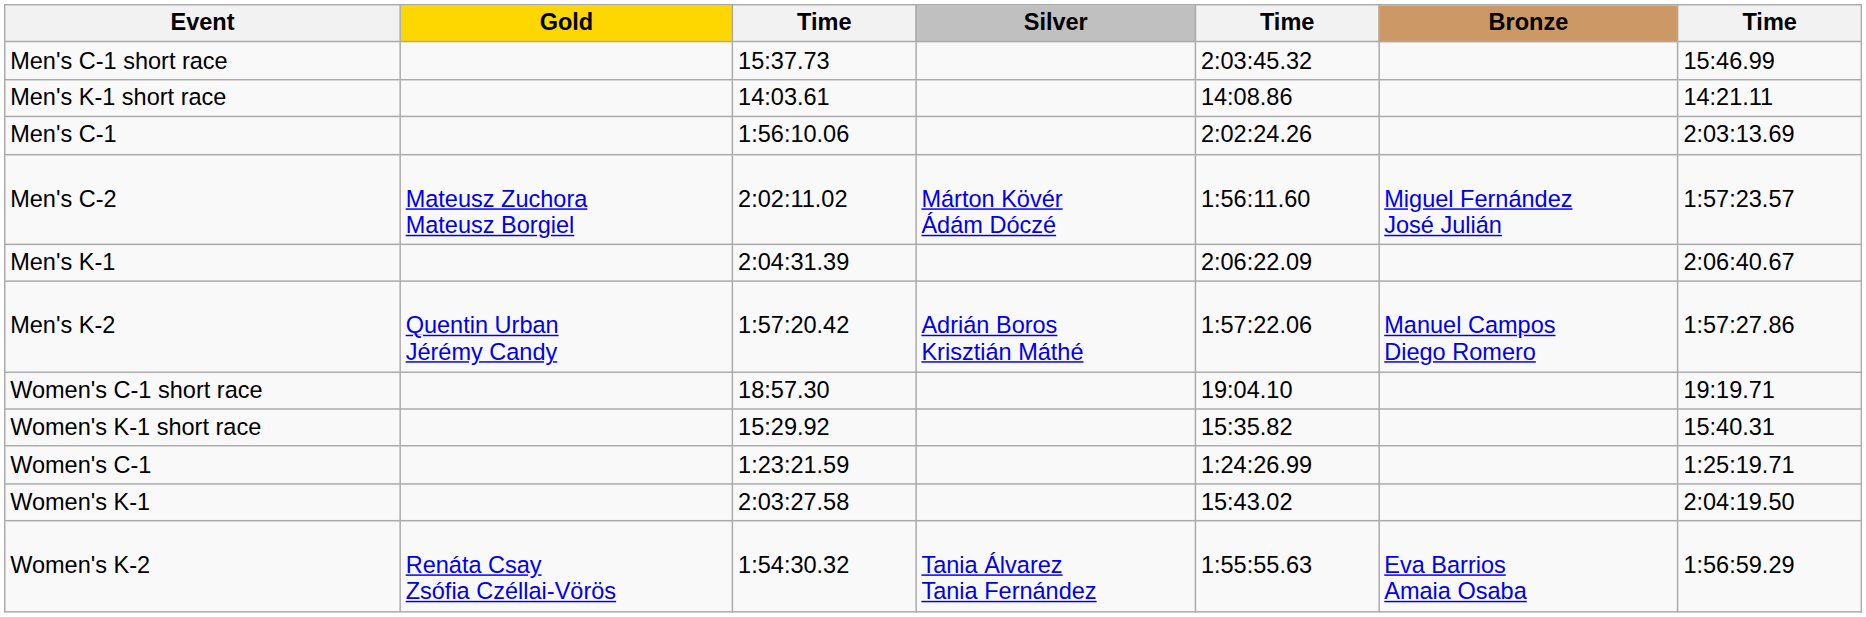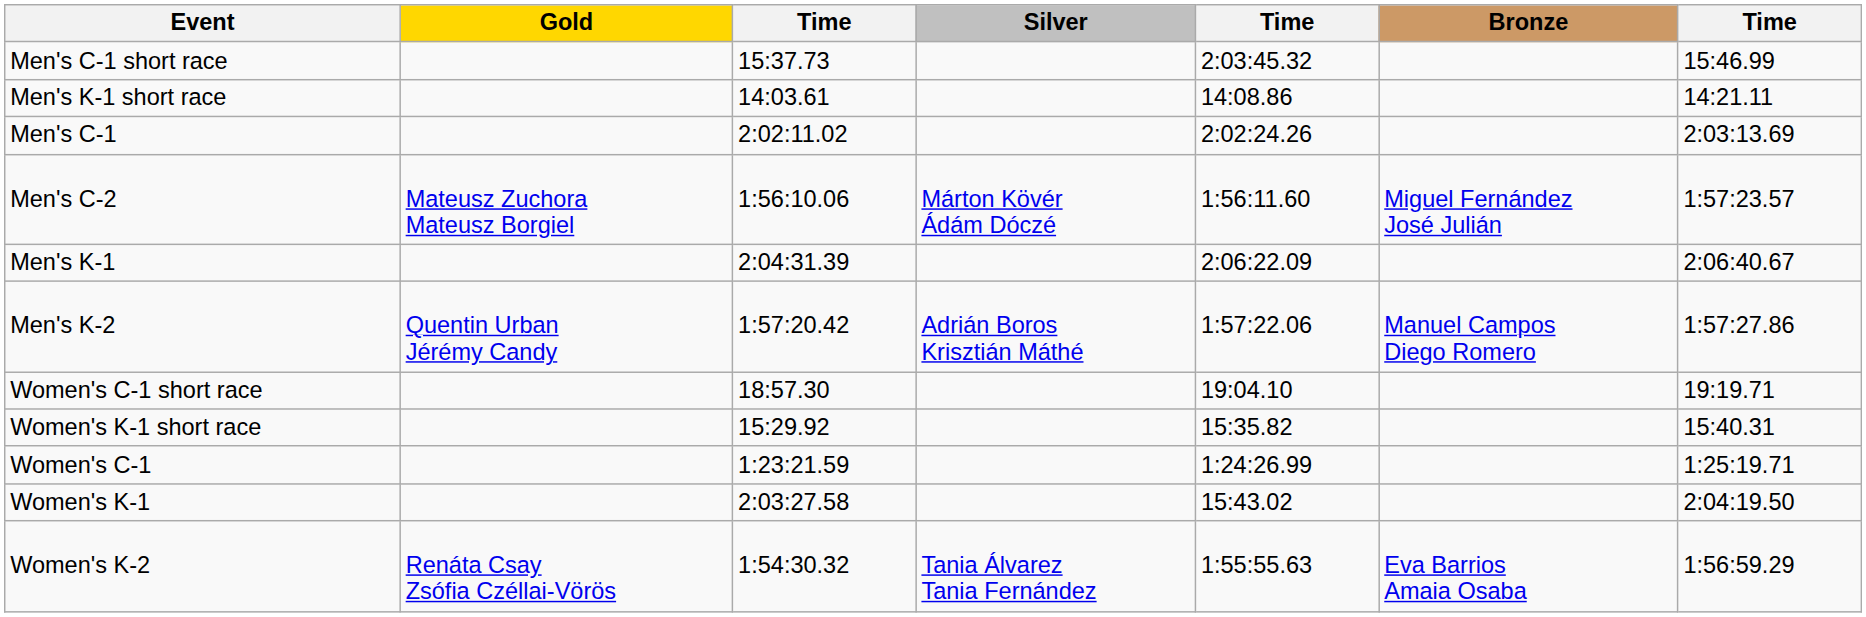 <table class="wikitable" width=100%>
 <tr>
 <th>Event</th>
 <td align=center bgcolor="gold"><strong>Gold</strong></td>
 <th>Time</th>
 <td align=center bgcolor="silver"><strong>Silver</strong></td>
 <th>Time</th>
 <td align=center bgcolor="CC9966"><strong>Bronze</strong></td>
 <th>Time</th>
 </tr>
 <tr>
 <td>Men's C-1 short race</td>
 <td></td>
 <td>15:37.73</td>
 <td></td>
 <td>2:03:45.32</td>
 <td></td>
 <td>15:46.99</td>
 </tr>
 <tr>
 <td>Men's K-1 short race</td>
 <td></td>
 <td>14:03.61</td>
 <td></td>
 <td>14:08.86</td>
 <td></td>
 <td>14:21.11</td>
 </tr>
 <tr>
 <td>Men's C-1</td>
 <td></td>
-<td>1:56:10.06</td>
+<td>2:02:11.02</td>
 <td></td>
 <td>2:02:24.26</td>
 <td></td>
 <td>2:03:13.69</td>
 </tr>
 <tr>
 <td>Men's C-2</td>
 <td><br><a href='#'>Mateusz Zuchora</a><br><a href='#'>Mateusz Borgiel</a></td>
-<td>2:02:11.02</td>
+<td>1:56:10.06</td>
 <td><br><a href='#'>Márton Kövér</a><br><a href='#'>Ádám Dóczé</a></td>
 <td>1:56:11.60</td>
 <td><br><a href='#'>Miguel Fernández</a><br><a href='#'>José Julián</a></td>
 <td>1:57:23.57</td>
 </tr>
 <tr>
 <td>Men's K-1</td>
 <td></td>
 <td>2:04:31.39</td>
 <td></td>
 <td>2:06:22.09</td>
 <td></td>
 <td>2:06:40.67</td>
 </tr>
 <tr>
 <td>Men's K-2</td>
 <td><br><a href='#'>Quentin Urban</a><br><a href='#'>Jérémy Candy</a></td>
 <td>1:57:20.42</td>
 <td><br><a href='#'>Adrián Boros</a><br><a href='#'>Krisztián Máthé</a></td>
 <td>1:57:22.06</td>
 <td><br><a href='#'>Manuel Campos</a><br><a href='#'>Diego Romero</a></td>
 <td>1:57:27.86</td>
 </tr>
 <tr>
 <td>Women's C-1 short race</td>
 <td></td>
 <td>18:57.30</td>
 <td></td>
 <td>19:04.10</td>
 <td></td>
 <td>19:19.71</td>
 </tr>
 <tr>
 <td>Women's K-1 short race</td>
 <td></td>
 <td>15:29.92</td>
 <td></td>
 <td>15:35.82</td>
 <td></td>
 <td>15:40.31</td>
 </tr>
 <tr>
 <td>Women's C-1</td>
 <td></td>
 <td>1:23:21.59</td>
 <td></td>
 <td>1:24:26.99</td>
 <td></td>
 <td>1:25:19.71</td>
 </tr>
 <tr>
 <td>Women's K-1</td>
 <td></td>
 <td>2:03:27.58</td>
 <td></td>
 <td>15:43.02</td>
 <td></td>
 <td>2:04:19.50</td>
 </tr>
 <tr>
 <td>Women's K-2</td>
 <td><br><a href='#'>Renáta Csay</a><br><a href='#'>Zsófia Czéllai-Vörös</a></td>
 <td>1:54:30.32</td>
 <td><br><a href='#'>Tania Álvarez</a><br><a href='#'>Tania Fernández</a></td>
 <td>1:55:55.63</td>
 <td><br><a href='#'>Eva Barrios</a><br><a href='#'>Amaia Osaba</a></td>
 <td>1:56:59.29</td>
 </tr>
 </table>
